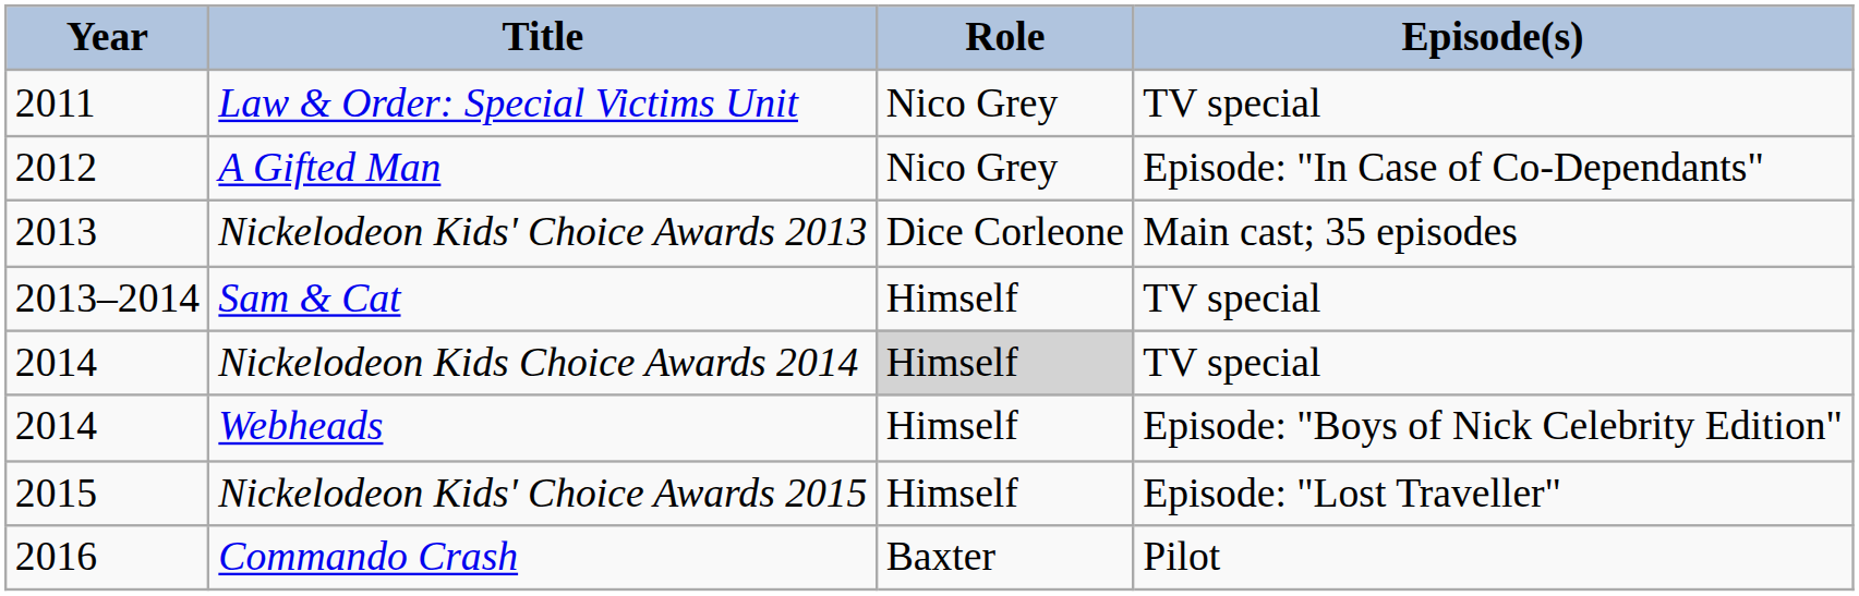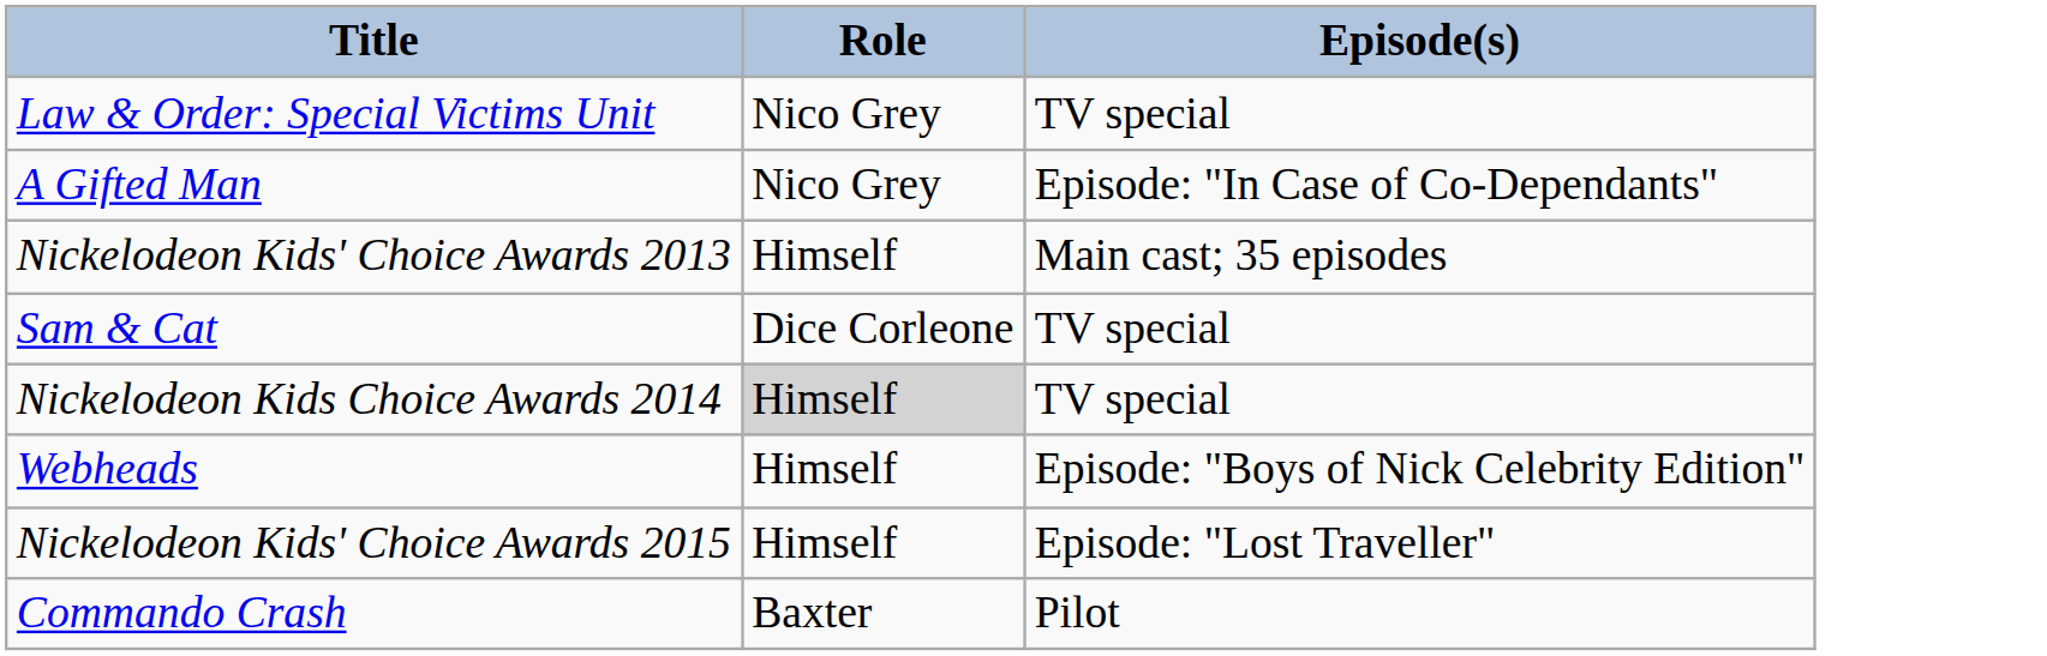 <table class="wikitable">
 <tr>
-<th style="background:#B0C4DE;">Year</th>
 <th style="background:#B0C4DE;">Title</th>
 <th style="background:#B0C4DE;">Role</th>
 <th style="background:#B0C4DE;">Episode(s)</th>
 </tr>
 <tr>
-<td>2011</td>
 <td><em><a href='#'>Law & Order: Special Victims Unit</a></em></td>
 <td>Nico Grey</td>
 <td>TV special</td>
 </tr>
 <tr>
-<td>2012</td>
 <td><em><a href='#'>A Gifted Man</a></em></td>
 <td>Nico Grey</td>
 <td>Episode: "In Case of Co-Dependants"</td>
 </tr>
 <tr>
-<td>2013</td>
 <td><em>Nickelodeon Kids' Choice Awards 2013</em></td>
-<td>Dice Corleone</td>
+<td>Himself</td>
 <td>Main cast; 35 episodes</td>
 </tr>
 <tr>
-<td>2013–2014</td>
 <td><em><a href='#'>Sam & Cat</a></em></td>
-<td>Himself</td>
+<td>Dice Corleone</td>
 <td>TV special</td>
 </tr>
 <tr>
-<td>2014</td>
 <td><em>Nickelodeon Kids Choice Awards 2014</em></td>
 <td style="background: lightgrey;">Himself</td>
 <td>TV special</td>
 </tr>
 <tr>
-<td>2014</td>
 <td><em><a href='#'>Webheads</a></em></td>
 <td>Himself</td>
 <td>Episode: "Boys of Nick Celebrity Edition"</td>
 </tr>
 <tr>
-<td>2015</td>
 <td><em>Nickelodeon Kids' Choice Awards 2015</em></td>
 <td>Himself</td>
 <td>Episode: "Lost Traveller"</td>
 </tr>
 <tr>
-<td>2016</td>
 <td><em><a href='#'>Commando Crash</a></em></td>
 <td>Baxter</td>
 <td>Pilot</td>
 </tr>
 </table>
